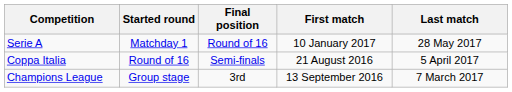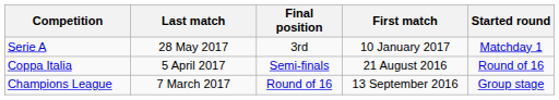 <table class="wikitable" style="text-align:center; width:730px;">
 <tr>
 <th style="text-align:center; width:150px;">Competition</th>
-<th style="text-align:center; width:100px;">Started round</th>
+<th style="text-align:center; width:150px;">Last match</th>
 <th style="text-align:center; width:100px;">Final <br> position</th>
 <th style="text-align:center; width:150px;">First match</th>
-<th style="text-align:center; width:150px;">Last match</th>
+<th style="text-align:center; width:100px;">Started round</th>
 </tr>
 <tr>
 <td style="text-align:left;"><a href='#'>Serie A</a></td>
+<td>28 May 2017</td>
+<td>3rd</td>
+<td>10 January 2017</td>
 <td><a href='#'>Matchday 1</a></td>
-<td><a href='#'>Round of 16</a></td>
-<td>10 January 2017</td>
-<td>28 May 2017</td>
 </tr>
 <tr>
 <td style="text-align:left;"><a href='#'>Coppa Italia</a></td>
-<td><a href='#'>Round of 16</a></td>
+<td>5 April 2017</td>
 <td><a href='#'>Semi-finals</a></td>
 <td>21 August 2016</td>
-<td>5 April 2017</td>
+<td><a href='#'>Round of 16</a></td>
 </tr>
 <tr>
 <td style="text-align:left;"><a href='#'>Champions League</a></td>
+<td>7 March 2017</td>
+<td><a href='#'>Round of 16</a></td>
+<td>13 September 2016</td>
 <td><a href='#'>Group stage</a></td>
-<td>3rd</td>
-<td>13 September 2016</td>
-<td>7 March 2017</td>
 </tr>
 </table>
